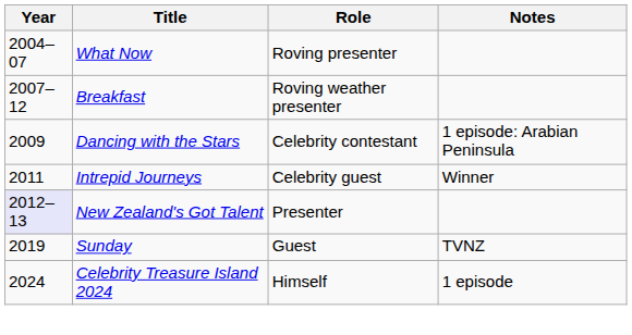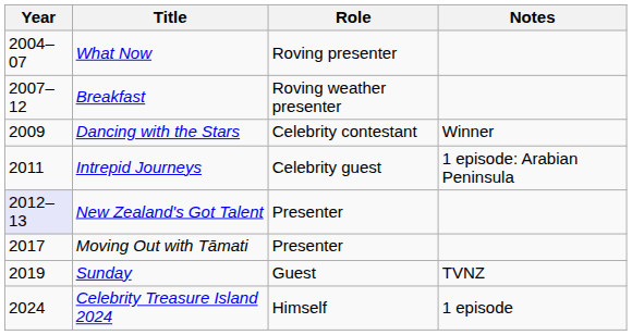 <table class="wikitable sortable">
 <tr>
 <th>Year</th>
 <th>Title</th>
 <th>Role</th>
 <th class="unsortable">Notes</th>
 </tr>
 <tr>
 <td>2004–07</td>
 <td><em><a href='#'>What Now</a></em></td>
 <td>Roving presenter</td>
 <td></td>
 </tr>
 <tr>
 <td>2007–12</td>
 <td><em><a href='#'>Breakfast</a></em></td>
 <td>Roving weather presenter</td>
 <td></td>
 </tr>
 <tr>
 <td>2009</td>
 <td><a href='#'><em>Dancing with the Stars</em></a></td>
 <td>Celebrity contestant</td>
-<td>1 episode: Arabian Peninsula</td>
+<td>Winner</td>
 </tr>
 <tr>
 <td>2011</td>
 <td><em><a href='#'>Intrepid Journeys</a></em></td>
 <td>Celebrity guest</td>
-<td>Winner</td>
+<td>1 episode: Arabian Peninsula</td>
 </tr>
 <tr>
 <td style="background: lavender;">2012–13</td>
 <td><em><a href='#'>New Zealand's Got Talent</a></em></td>
+<td>Presenter</td>
+<td></td>
+</tr>
+<tr>
+<td>2017</td>
+<td><em>Moving Out with Tāmati</em></td>
 <td>Presenter</td>
 <td></td>
 </tr>
 <tr>
 <td>2019</td>
 <td><a href='#'><em>Sunday</em></a></td>
 <td>Guest</td>
 <td>TVNZ</td>
 </tr>
 <tr>
 <td>2024</td>
 <td><em><a href='#'>Celebrity Treasure Island 2024</a></em></td>
 <td>Himself</td>
 <td>1 episode</td>
 </tr>
 </table>
